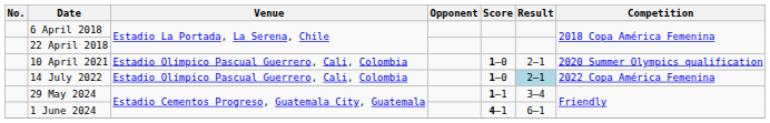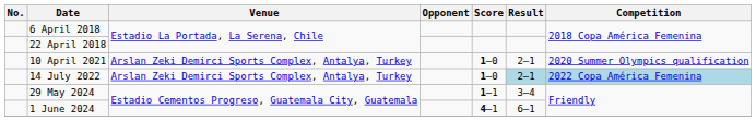 <table class="wikitable">
 <tr>
 <th>No.</th>
 <th>Date</th>
 <th>Venue</th>
 <th>Opponent</th>
 <th>Score</th>
 <th>Result</th>
 <th>Competition</th>
 </tr>
 <tr>
 <td></td>
 <td>6 April 2018</td>
 <td rowspan=2><a href='#'>Estadio La Portada</a>, <a href='#'>La Serena</a>, <a href='#'>Chile</a></td>
 <td></td>
 <td></td>
 <td></td>
 <td rowspan=2><a href='#'>2018 Copa América Femenina</a></td>
 </tr>
 <tr>
 <td></td>
 <td>22 April 2018</td>
 <td></td>
 <td></td>
 <td></td>
 </tr>
 <tr>
 <td></td>
 <td>10 April 2021</td>
-<td><a href='#'>Estadio Olímpico Pascual Guerrero</a>, <a href='#'>Cali</a>, <a href='#'>Colombia</a></td>
+<td><a href='#'>Arslan Zeki Demirci Sports Complex</a>, <a href='#'>Antalya</a>, <a href='#'>Turkey</a></td>
 <td></td>
 <td align=center><strong>1</strong>–0</td>
 <td align=center>2–1</td>
 <td><a href='#'>2020 Summer Olympics qualification</a></td>
 </tr>
 <tr>
 <td></td>
 <td>14 July 2022</td>
-<td><a href='#'>Estadio Olímpico Pascual Guerrero</a>, <a href='#'>Cali</a>, <a href='#'>Colombia</a></td>
+<td><a href='#'>Arslan Zeki Demirci Sports Complex</a>, <a href='#'>Antalya</a>, <a href='#'>Turkey</a></td>
 <td></td>
 <td align=center><strong>1</strong>–0</td>
 <td align=center style="background: lightblue;">2–1</td>
-<td><a href='#'>2022 Copa América Femenina</a></td>
+<td style="background: lightblue;"><a href='#'>2022 Copa América Femenina</a></td>
 </tr>
 <tr>
 <td></td>
 <td>29 May 2024</td>
 <td rowspan=2><a href='#'>Estadio Cementos Progreso</a>, <a href='#'>Guatemala City</a>, <a href='#'>Guatemala</a></td>
 <td></td>
 <td align=center><strong>1</strong>–1</td>
 <td align=center>3–4</td>
 <td rowspan=2><a href='#'>Friendly</a></td>
 </tr>
 <tr>
 <td></td>
 <td>1 June 2024</td>
 <td></td>
 <td align=center><strong>4</strong>–1</td>
 <td align=center>6–1</td>
 </tr>
 <tr>
 </tr>
 </table>
